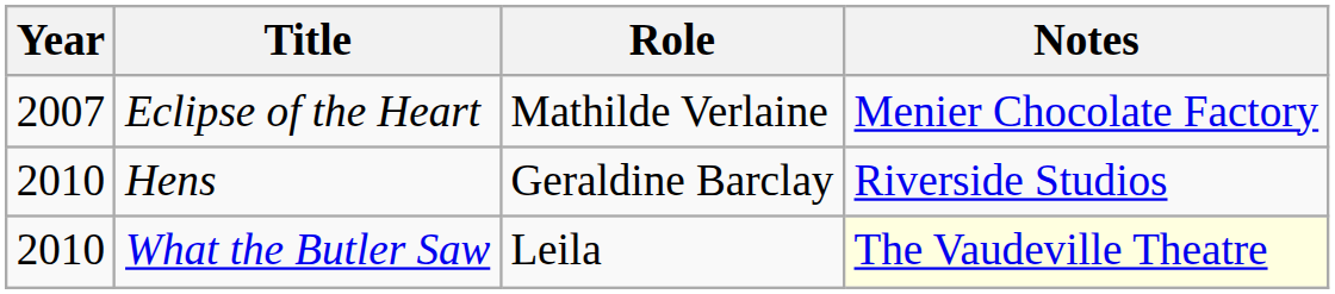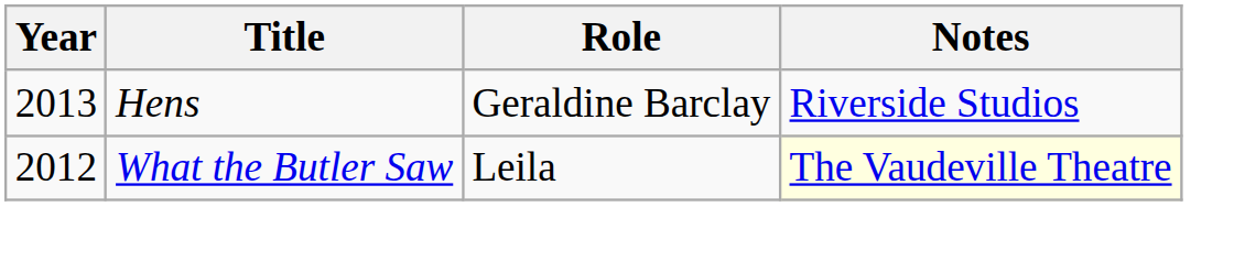 <table class = "wikitable sortable">
 <tr>
 <th>Year</th>
 <th>Title</th>
 <th>Role</th>
 <th>Notes</th>
 </tr>
 <tr>
-<td>2007</td>
-<td><em>Eclipse of the Heart</em></td>
-<td>Mathilde Verlaine</td>
-<td><a href='#'>Menier Chocolate Factory</a></td>
-</tr>
-<tr>
-<td>2010</td>
+<td>2013</td>
 <td><em>Hens</em></td>
 <td>Geraldine Barclay</td>
 <td><a href='#'>Riverside Studios</a></td>
 </tr>
 <tr>
-<td>2010</td>
+<td>2012</td>
 <td><em><a href='#'>What the Butler Saw</a></em></td>
 <td>Leila</td>
 <td style="background: lightyellow;"><a href='#'>The Vaudeville Theatre</a></td>
 </tr>
 </table>
